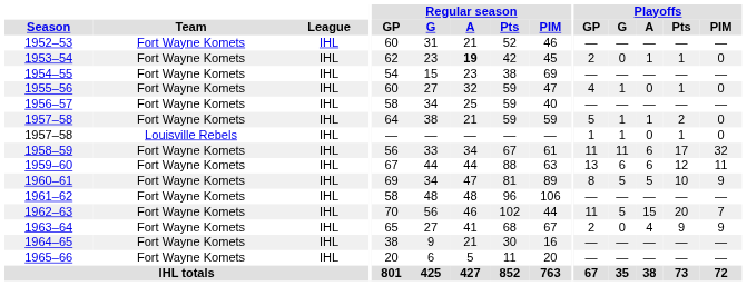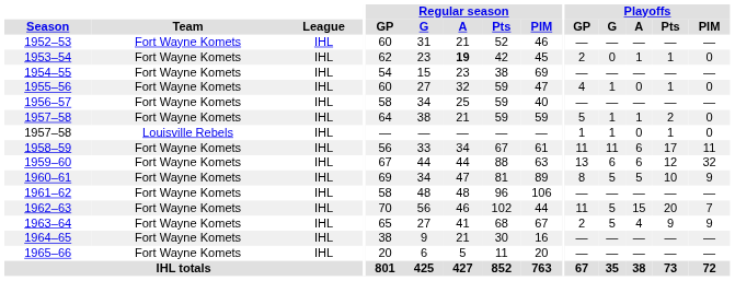 <table border="0" cellpadding="1" cellspacing="0" style="text-align:center; width:60em">
 <tr bgcolor="#e0e0e0">
 <th colspan="3" bgcolor="#ffffff"></th>
 <th rowspan="99" bgcolor="#ffffff"></th>
 <th colspan="5"><a href='#'>Regular season</a></th>
 <th rowspan="99" bgcolor="#ffffff"></th>
 <th colspan="5"><a href='#'>Playoffs</a></th>
 </tr>
 <tr bgcolor="#e0e0e0">
 <th><a href='#'>Season</a></th>
 <th>Team</th>
 <th>League</th>
 <th>GP</th>
 <th><a href='#'>G</a></th>
 <th><a href='#'>A</a></th>
 <th><a href='#'>Pts</a></th>
 <th><a href='#'>PIM</a></th>
 <th>GP</th>
 <th>G</th>
 <th>A</th>
 <th>Pts</th>
 <th>PIM</th>
 </tr>
 <tr>
 <td><a href='#'>1952–53</a></td>
 <td><a href='#'>Fort Wayne Komets</a></td>
 <td><a href='#'>IHL</a></td>
 <td>60</td>
 <td>31</td>
 <td>21</td>
 <td>52</td>
 <td>46</td>
 <td>—</td>
 <td>—</td>
 <td>—</td>
 <td>—</td>
 <td>—</td>
 </tr>
 <tr bgcolor="#f0f0f0">
 <td><a href='#'>1953–54</a></td>
 <td>Fort Wayne Komets</td>
 <td>IHL</td>
 <td>62</td>
 <td>23</td>
 <td><strong>19</strong></td>
 <td>42</td>
 <td>45</td>
 <td>2</td>
 <td>0</td>
 <td>1</td>
 <td>1</td>
 <td>0</td>
 </tr>
 <tr>
 <td><a href='#'>1954–55</a></td>
 <td>Fort Wayne Komets</td>
 <td>IHL</td>
 <td>54</td>
 <td>15</td>
 <td>23</td>
 <td>38</td>
 <td>69</td>
 <td>—</td>
 <td>—</td>
 <td>—</td>
 <td>—</td>
 <td>—</td>
 </tr>
 <tr bgcolor="#f0f0f0">
 <td><a href='#'>1955–56</a></td>
 <td>Fort Wayne Komets</td>
 <td>IHL</td>
 <td>60</td>
 <td>27</td>
 <td>32</td>
 <td>59</td>
 <td>47</td>
 <td>4</td>
 <td>1</td>
 <td>0</td>
 <td>1</td>
 <td>0</td>
 </tr>
 <tr>
 <td><a href='#'>1956–57</a></td>
 <td>Fort Wayne Komets</td>
 <td>IHL</td>
 <td>58</td>
 <td>34</td>
 <td>25</td>
 <td>59</td>
 <td>40</td>
 <td>—</td>
 <td>—</td>
 <td>—</td>
 <td>—</td>
 <td>—</td>
 </tr>
 <tr bgcolor="#f0f0f0">
 <td><a href='#'>1957–58</a></td>
 <td>Fort Wayne Komets</td>
 <td>IHL</td>
 <td>64</td>
 <td>38</td>
 <td>21</td>
 <td>59</td>
 <td>59</td>
 <td>5</td>
 <td>1</td>
 <td>1</td>
 <td>2</td>
 <td>0</td>
 </tr>
 <tr>
 <td>1957–58</td>
 <td><a href='#'>Louisville Rebels</a></td>
 <td>IHL</td>
 <td>—</td>
 <td>—</td>
 <td>—</td>
 <td>—</td>
 <td>—</td>
 <td>1</td>
 <td>1</td>
 <td>0</td>
 <td>1</td>
 <td>0</td>
 </tr>
 <tr bgcolor="#f0f0f0">
 <td><a href='#'>1958–59</a></td>
 <td>Fort Wayne Komets</td>
 <td>IHL</td>
 <td>56</td>
 <td>33</td>
 <td>34</td>
 <td>67</td>
 <td>61</td>
 <td>11</td>
 <td>11</td>
 <td>6</td>
 <td>17</td>
-<td>32</td>
+<td>11</td>
 </tr>
 <tr>
 <td><a href='#'>1959–60</a></td>
 <td>Fort Wayne Komets</td>
 <td>IHL</td>
 <td>67</td>
 <td>44</td>
 <td>44</td>
 <td>88</td>
 <td>63</td>
 <td>13</td>
 <td>6</td>
 <td>6</td>
 <td>12</td>
-<td>11</td>
+<td>32</td>
 </tr>
 <tr bgcolor="#f0f0f0">
 <td><a href='#'>1960–61</a></td>
 <td>Fort Wayne Komets</td>
 <td>IHL</td>
 <td>69</td>
 <td>34</td>
 <td>47</td>
 <td>81</td>
 <td>89</td>
 <td>8</td>
 <td>5</td>
 <td>5</td>
 <td>10</td>
 <td>9</td>
 </tr>
 <tr>
 <td><a href='#'>1961–62</a></td>
 <td>Fort Wayne Komets</td>
 <td>IHL</td>
 <td>58</td>
 <td>48</td>
 <td>48</td>
 <td>96</td>
 <td>106</td>
 <td>—</td>
 <td>—</td>
 <td>—</td>
 <td>—</td>
 <td>—</td>
 </tr>
 <tr bgcolor="#f0f0f0">
 <td><a href='#'>1962–63</a></td>
 <td>Fort Wayne Komets</td>
 <td>IHL</td>
 <td>70</td>
 <td>56</td>
 <td>46</td>
 <td>102</td>
 <td>44</td>
 <td>11</td>
 <td>5</td>
 <td>15</td>
 <td>20</td>
 <td>7</td>
 </tr>
 <tr>
 <td><a href='#'>1963–64</a></td>
 <td>Fort Wayne Komets</td>
 <td>IHL</td>
 <td>65</td>
 <td>27</td>
 <td>41</td>
 <td>68</td>
 <td>67</td>
 <td>2</td>
-<td>0</td>
+<td>5</td>
 <td>4</td>
 <td>9</td>
 <td>9</td>
 </tr>
 <tr bgcolor="#f0f0f0">
 <td><a href='#'>1964–65</a></td>
 <td>Fort Wayne Komets</td>
 <td>IHL</td>
 <td>38</td>
 <td>9</td>
 <td>21</td>
 <td>30</td>
 <td>16</td>
 <td>—</td>
 <td>—</td>
 <td>—</td>
 <td>—</td>
 <td>—</td>
 </tr>
 <tr>
 <td><a href='#'>1965–66</a></td>
 <td>Fort Wayne Komets</td>
 <td>IHL</td>
 <td>20</td>
 <td>6</td>
 <td>5</td>
 <td>11</td>
 <td>20</td>
 <td>—</td>
 <td>—</td>
 <td>—</td>
 <td>—</td>
 <td>—</td>
 </tr>
 <tr bgcolor="#e0e0e0">
 <th colspan="3">IHL totals</th>
 <th>801</th>
 <th>425</th>
 <th>427</th>
 <th>852</th>
 <th>763</th>
 <th>67</th>
 <th>35</th>
 <th>38</th>
 <th>73</th>
 <th>72</th>
 </tr>
 </table>
